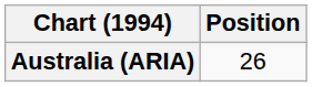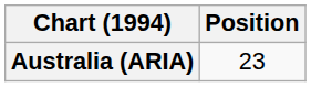 <table class="wikitable plainrowheaders" style="text-align:center">
 <tr>
 <th>Chart (1994)</th>
 <th>Position</th>
 </tr>
 <tr>
 <th scope="row">Australia (ARIA)</th>
-<td>26</td>
+<td>23</td>
 </tr>
 </table>
